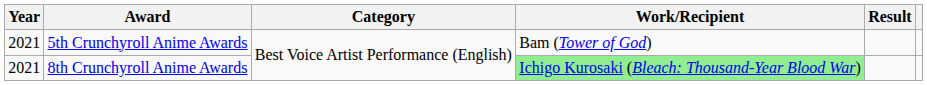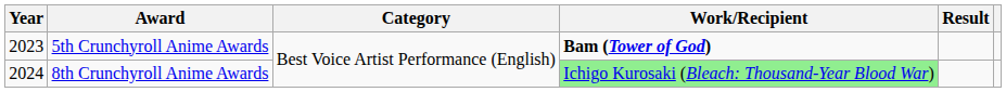 <table class="wikitable sortable plainrowheaders">
 <tr>
 <th>Year</th>
 <th>Award</th>
 <th>Category</th>
 <th>Work/Recipient</th>
 <th>Result</th>
 <th class="unsortable"></th>
 </tr>
 <tr>
-<td>2021</td>
+<td>2023</td>
 <td><a href='#'>5th Crunchyroll Anime Awards</a></td>
 <td rowspan="2">Best Voice Artist Performance (English)</td>
-<td>Bam (<em><a href='#'>Tower of God</a></em>)</td>
+<td><strong>Bam (<em><a href='#'>Tower of God</a></em>)</strong></td>
 <td></td>
 <td align="center"></td>
 </tr>
 <tr>
-<td>2021</td>
+<td>2024</td>
 <td><a href='#'>8th Crunchyroll Anime Awards</a></td>
 <td style="background: lightgreen;"><a href='#'>Ichigo Kurosaki</a> (<em><a href='#'>Bleach: Thousand-Year Blood War</a></em>)</td>
 <td></td>
 <td align="center"></td>
 </tr>
 <tr>
 </tr>
 </table>
